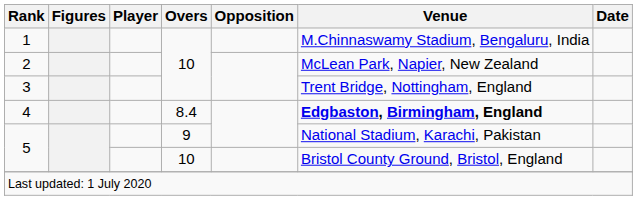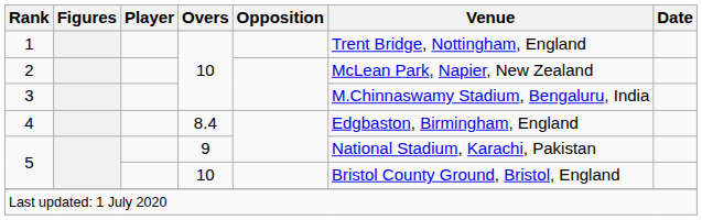 <table class="wikitable plainrowheaders sortable">
 <tr>
 <th scope=col>Rank</th>
 <th scope=col>Figures</th>
 <th scope=col>Player</th>
 <th scope=col>Overs</th>
 <th scope=col>Opposition</th>
 <th scope=col>Venue</th>
 <th scope=col>Date</th>
 </tr>
 <tr>
 <td align=center>1</td>
 <th scope=row style=text-align:center;></th>
 <td></td>
 <td align=center rowspan=3>10</td>
 <td></td>
-<td><a href='#'>M.Chinnaswamy Stadium</a>, <a href='#'>Bengaluru</a>, India</td>
+<td><a href='#'>Trent Bridge</a>, <a href='#'>Nottingham</a>, England</td>
 <td></td>
 </tr>
 <tr>
 <td align=center>2</td>
 <th scope=row style=text-align:center;></th>
 <td></td>
 <td rowspan=2></td>
 <td><a href='#'>McLean Park</a>, <a href='#'>Napier</a>, New Zealand</td>
 <td></td>
 </tr>
 <tr>
 <td align=center>3</td>
 <th scope=row style=text-align:center;></th>
 <td></td>
-<td><a href='#'>Trent Bridge</a>, <a href='#'>Nottingham</a>, England</td>
+<td><a href='#'>M.Chinnaswamy Stadium</a>, <a href='#'>Bengaluru</a>, India</td>
 <td></td>
 </tr>
 <tr>
 <td align=center>4</td>
 <th scope=row style=text-align:center;></th>
 <td></td>
 <td align=center>8.4</td>
 <td rowspan=2></td>
-<td><strong><a href='#'>Edgbaston</a>, <a href='#'>Birmingham</a>, England</strong></td>
+<td><a href='#'>Edgbaston</a>, <a href='#'>Birmingham</a>, England</td>
 <td></td>
 </tr>
 <tr>
 <td align=center rowspan=2>5</td>
 <th scope=row style=text-align:center; rowspan=2></th>
 <td></td>
 <td align=center>9</td>
 <td><a href='#'>National Stadium</a>, <a href='#'>Karachi</a>, Pakistan</td>
 <td></td>
 </tr>
 <tr>
 <td></td>
 <td align=center>10</td>
 <td></td>
 <td><a href='#'>Bristol County Ground</a>, <a href='#'>Bristol</a>, England</td>
 <td></td>
 </tr>
 <tr>
 </tr>
 <tr class=sortbottom>
 <td colspan=7><small>Last updated: 1 July 2020</small></td>
 </tr>
 </table>
